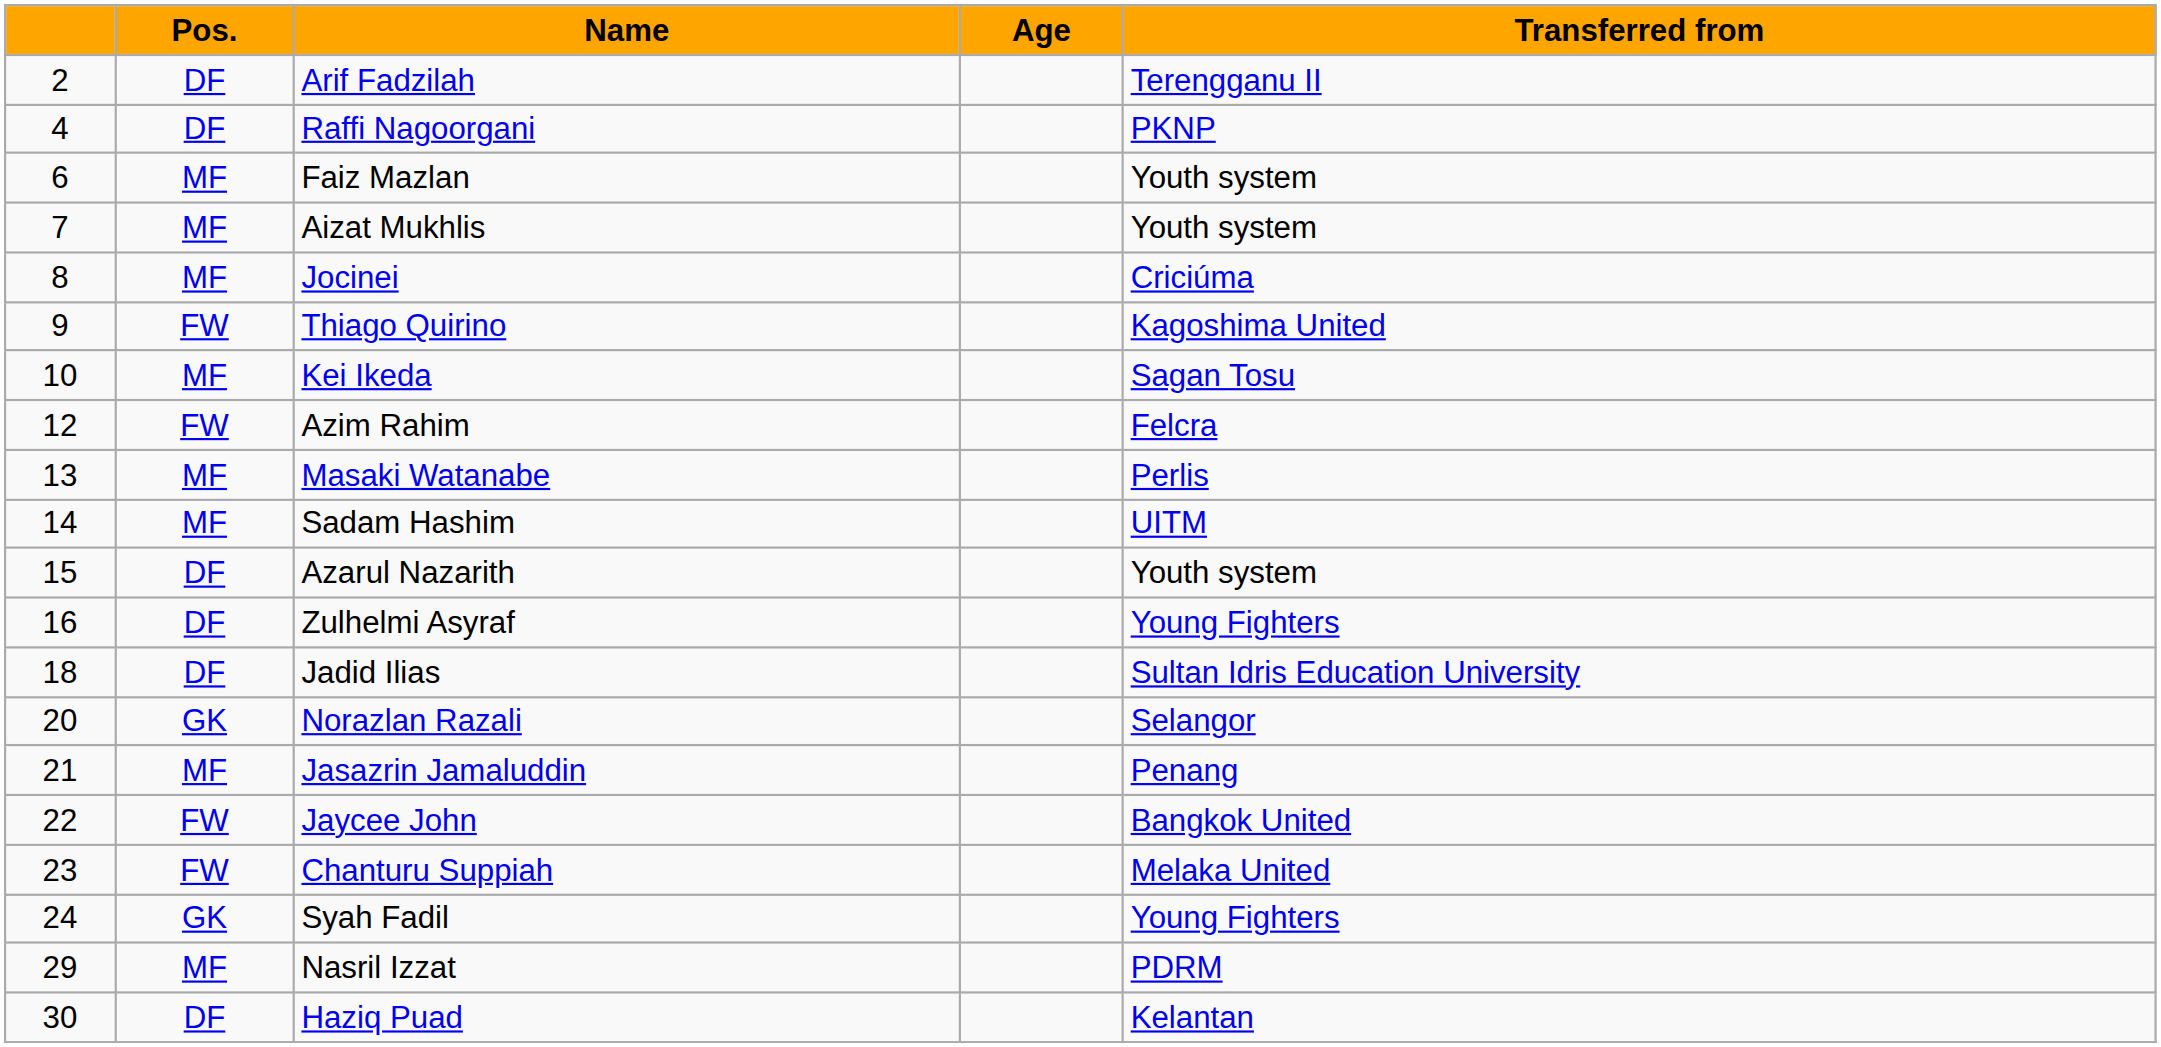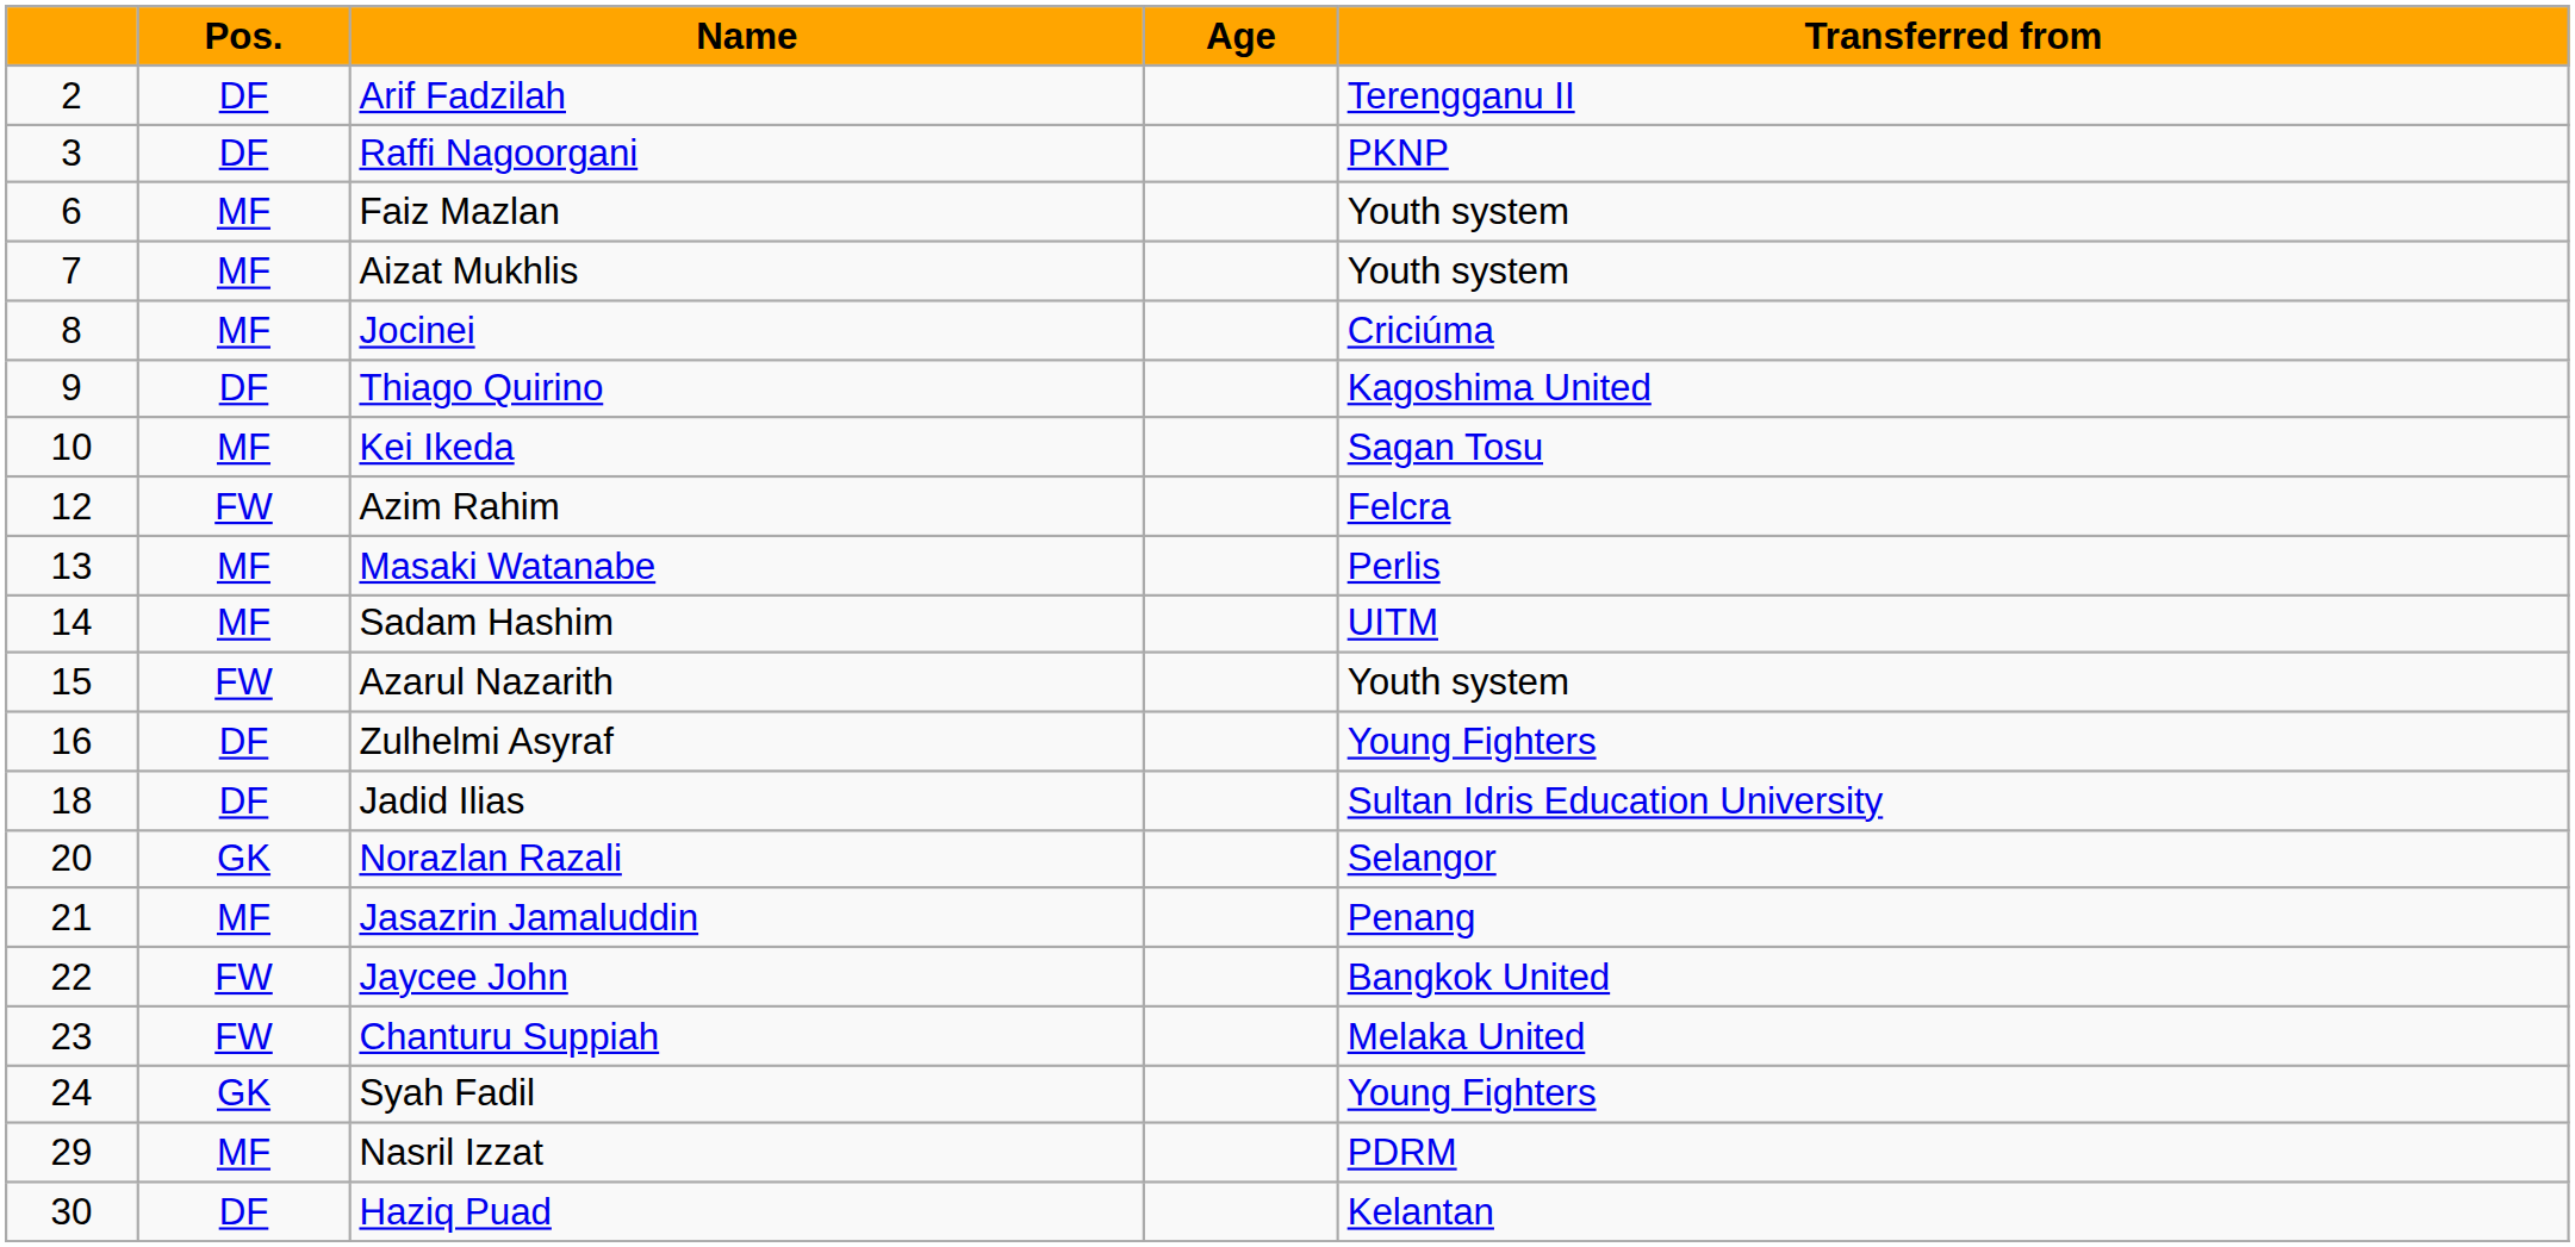 <table class="wikitable" style="text-align:center; font-size:90%; width:50%;">
 <tr>
 <th style="background:Orange; color:Black; text-align:center;"></th>
 <th style="background:Orange; color:Black; text-align:center;">Pos.</th>
 <th style="background:Orange; color:Black; text-align:center;">Name</th>
 <th style="background:Orange; color:Black; text-align:center;">Age</th>
 <th style="background:Orange; color:Black; text-align:center;">Transferred from</th>
 </tr>
 <tr>
 <td>2</td>
 <td><a href='#'>DF</a></td>
 <td align=left> <a href='#'>Arif Fadzilah</a></td>
 <td></td>
 <td align=left> <a href='#'>Terengganu II</a></td>
 </tr>
 <tr>
-<td>4</td>
+<td>3</td>
 <td><a href='#'>DF</a></td>
 <td align=left> <a href='#'>Raffi Nagoorgani</a></td>
 <td></td>
 <td align=left> <a href='#'>PKNP</a></td>
 </tr>
 <tr>
 <td>6</td>
 <td><a href='#'>MF</a></td>
 <td align=left> Faiz Mazlan</td>
 <td></td>
 <td align=left>Youth system</td>
 </tr>
 <tr>
 <td>7</td>
 <td><a href='#'>MF</a></td>
 <td align=left> Aizat Mukhlis</td>
 <td></td>
 <td align=left>Youth system</td>
 </tr>
 <tr>
 <td>8</td>
 <td><a href='#'>MF</a></td>
 <td align=left> <a href='#'>Jocinei</a></td>
 <td></td>
 <td align=left> <a href='#'>Criciúma</a></td>
 </tr>
 <tr>
 <td>9</td>
-<td><a href='#'>FW</a></td>
+<td><a href='#'>DF</a></td>
 <td align=left> <a href='#'>Thiago Quirino</a></td>
 <td></td>
 <td align=left> <a href='#'>Kagoshima United</a></td>
 </tr>
 <tr>
 <td>10</td>
 <td><a href='#'>MF</a></td>
 <td align=left> <a href='#'>Kei Ikeda</a></td>
 <td></td>
 <td align=left> <a href='#'>Sagan Tosu</a></td>
 </tr>
 <tr>
 <td>12</td>
 <td><a href='#'>FW</a></td>
 <td align=left> Azim Rahim</td>
 <td></td>
 <td align=left> <a href='#'>Felcra</a></td>
 </tr>
 <tr>
 <td>13</td>
 <td><a href='#'>MF</a></td>
 <td align=left> <a href='#'>Masaki Watanabe</a></td>
 <td></td>
 <td align=left> <a href='#'>Perlis</a></td>
 </tr>
 <tr>
 <td>14</td>
 <td><a href='#'>MF</a></td>
 <td align=left> Sadam Hashim</td>
 <td></td>
 <td align=left> <a href='#'>UITM</a></td>
 </tr>
 <tr>
 <td>15</td>
-<td><a href='#'>DF</a></td>
+<td><a href='#'>FW</a></td>
 <td align=left> Azarul Nazarith</td>
 <td></td>
 <td align=left>Youth system</td>
 </tr>
 <tr>
 <td>16</td>
 <td><a href='#'>DF</a></td>
 <td align=left> Zulhelmi Asyraf</td>
 <td></td>
 <td align=left><a href='#'>Young Fighters</a></td>
 </tr>
 <tr>
 <td>18</td>
 <td><a href='#'>DF</a></td>
 <td align=left> Jadid Ilias</td>
 <td></td>
 <td align=left> <a href='#'>Sultan Idris Education University</a></td>
 </tr>
 <tr>
 <td>20</td>
 <td><a href='#'>GK</a></td>
 <td align=left> <a href='#'>Norazlan Razali</a></td>
 <td></td>
 <td align=left> <a href='#'>Selangor</a></td>
 </tr>
 <tr>
 <td>21</td>
 <td><a href='#'>MF</a></td>
 <td align=left> <a href='#'>Jasazrin Jamaluddin</a></td>
 <td></td>
 <td align=left> <a href='#'>Penang</a></td>
 </tr>
 <tr>
 <td>22</td>
 <td><a href='#'>FW</a></td>
 <td align=left> <a href='#'>Jaycee John</a></td>
 <td></td>
 <td align=left> <a href='#'>Bangkok United</a></td>
 </tr>
 <tr>
 <td>23</td>
 <td><a href='#'>FW</a></td>
 <td align=left> <a href='#'>Chanturu Suppiah</a></td>
 <td></td>
 <td align=left> <a href='#'>Melaka United</a></td>
 </tr>
 <tr>
 <td>24</td>
 <td><a href='#'>GK</a></td>
 <td align=left> Syah Fadil</td>
 <td></td>
 <td align=left> <a href='#'>Young Fighters</a></td>
 </tr>
 <tr>
 <td>29</td>
 <td><a href='#'>MF</a></td>
 <td align=left> Nasril Izzat</td>
 <td></td>
 <td align=left> <a href='#'>PDRM</a></td>
 </tr>
 <tr>
 <td>30</td>
 <td><a href='#'>DF</a></td>
 <td align=left> <a href='#'>Haziq Puad</a></td>
 <td></td>
 <td align=left> <a href='#'>Kelantan</a></td>
 </tr>
 <tr>
 </tr>
 </table>
